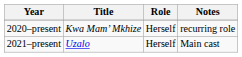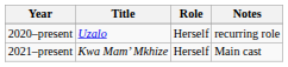 <table class="wikitable sortable">
 <tr>
 <th>Year</th>
 <th>Title</th>
 <th>Role</th>
 <th class="unsortable">Notes</th>
 </tr>
 <tr>
 </tr>
 <tr>
 <td>2020–present</td>
-<td><em>Kwa Mam’ Mkhize</em></td>
+<td><em><a href='#'>Uzalo</a></em></td>
 <td>Herself</td>
 <td>recurring role</td>
 </tr>
 <tr>
 <td>2021–present</td>
-<td><em><a href='#'>Uzalo</a></em></td>
+<td><em>Kwa Mam’ Mkhize</em></td>
 <td>Herself</td>
 <td>Main cast</td>
 </tr>
 </table>
